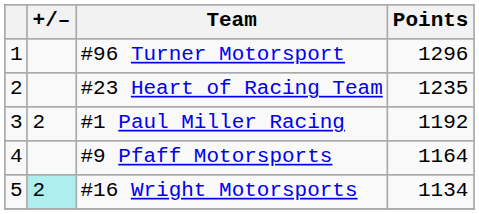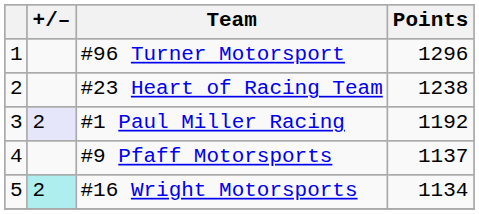 <table class="wikitable" style="font-size: 95%;">
 <tr>
 <th scope="col"></th>
 <th scope="col">+/–</th>
 <th scope="col">Team</th>
 <th scope="col">Points</th>
 </tr>
 <tr>
 <td align=center>1</td>
 <td align="left"></td>
 <td> #96 <a href='#'>Turner Motorsport</a></td>
 <td align=right>1296</td>
 </tr>
 <tr>
 <td align=center>2</td>
 <td align="left"></td>
 <td> #23 <a href='#'>Heart of Racing Team</a></td>
-<td align=right>1235</td>
+<td align=right>1238</td>
 </tr>
 <tr>
 <td align=center>3</td>
-<td align="left"> 2</td>
+<td align="left" style="background: lavender;"> 2</td>
 <td> #1 <a href='#'>Paul Miller Racing</a></td>
 <td align=right>1192</td>
 </tr>
 <tr>
 <td align=center>4</td>
 <td align="left"></td>
 <td> #9 <a href='#'>Pfaff Motorsports</a></td>
-<td align=right>1164</td>
+<td align=right>1137</td>
 </tr>
 <tr>
 <td align=center>5</td>
 <td align="left" style="background: paleturquoise;"> 2</td>
 <td> #16 <a href='#'>Wright Motorsports</a></td>
 <td align=right>1134</td>
 </tr>
 <tr>
 </tr>
 </table>
